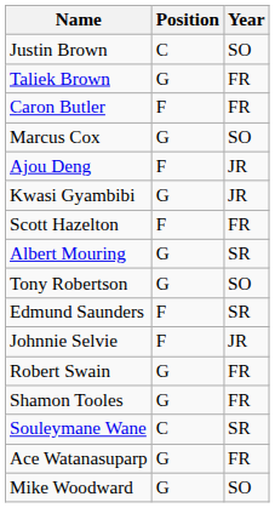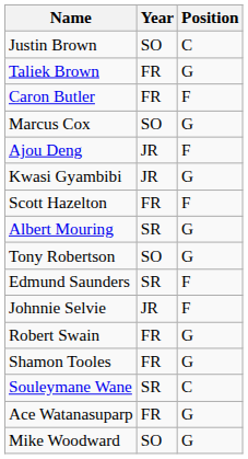 <table class="wikitable" border="1">
 <tr>
 <th>Name</th>
+<th>Year</th>
 <th>Position</th>
-<th>Year</th>
 </tr>
 <tr>
 <td>Justin Brown</td>
+<td>SO</td>
 <td>C</td>
-<td>SO</td>
 </tr>
 <tr>
 <td><a href='#'>Taliek Brown</a></td>
+<td>FR</td>
 <td>G</td>
-<td>FR</td>
 </tr>
 <tr>
 <td><a href='#'>Caron Butler</a></td>
+<td>FR</td>
 <td>F</td>
-<td>FR</td>
 </tr>
 <tr>
 <td>Marcus Cox</td>
+<td>SO</td>
 <td>G</td>
-<td>SO</td>
 </tr>
 <tr>
 <td><a href='#'>Ajou Deng</a></td>
+<td>JR</td>
 <td>F</td>
-<td>JR</td>
 </tr>
 <tr>
 <td>Kwasi Gyambibi</td>
+<td>JR</td>
 <td>G</td>
-<td>JR</td>
 </tr>
 <tr>
 <td>Scott Hazelton</td>
+<td>FR</td>
 <td>F</td>
-<td>FR</td>
 </tr>
 <tr>
 <td><a href='#'>Albert Mouring</a></td>
+<td>SR</td>
 <td>G</td>
-<td>SR</td>
 </tr>
 <tr>
 <td>Tony Robertson</td>
+<td>SO</td>
 <td>G</td>
-<td>SO</td>
 </tr>
 <tr>
 <td>Edmund Saunders</td>
+<td>SR</td>
 <td>F</td>
-<td>SR</td>
 </tr>
 <tr>
 <td>Johnnie Selvie</td>
+<td>JR</td>
 <td>F</td>
-<td>JR</td>
 </tr>
 <tr>
 <td>Robert Swain</td>
+<td>FR</td>
 <td>G</td>
-<td>FR</td>
 </tr>
 <tr>
 <td>Shamon Tooles</td>
+<td>FR</td>
 <td>G</td>
-<td>FR</td>
 </tr>
 <tr>
 <td><a href='#'>Souleymane Wane</a></td>
+<td>SR</td>
 <td>C</td>
-<td>SR</td>
 </tr>
 <tr>
 <td>Ace Watanasuparp</td>
+<td>FR</td>
 <td>G</td>
-<td>FR</td>
 </tr>
 <tr>
 <td>Mike Woodward</td>
+<td>SO</td>
 <td>G</td>
-<td>SO</td>
 </tr>
 </table>
